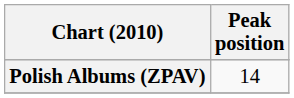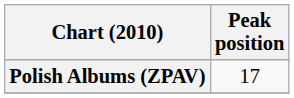 <table class="wikitable sortable plainrowheaders" style="text-align:center">
 <tr>
 <th scope="col">Chart (2010)</th>
 <th scope="col">Peak<br>position</th>
 </tr>
 <tr>
 </tr>
 <tr>
 </tr>
 <tr>
 <th scope="row">Polish Albums (ZPAV)</th>
-<td>14</td>
+<td>17</td>
 </tr>
 <tr>
 </tr>
 </table>
